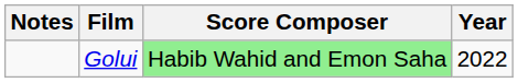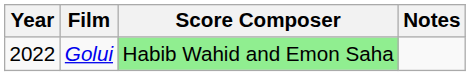 <table class="wikitable sortable">
 <tr>
-<th>Notes</th>
+<th>Year</th>
 <th>Film</th>
 <th>Score Composer</th>
-<th>Year</th>
+<th>Notes</th>
 </tr>
 <tr>
-<td></td>
+<td>2022</td>
 <td><em><a href='#'>Golui</a></em></td>
 <td style="background: lightgreen;">Habib Wahid and Emon Saha</td>
-<td>2022</td>
+<td></td>
 </tr>
 </table>
